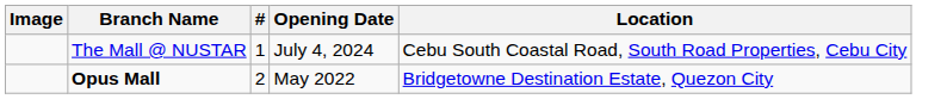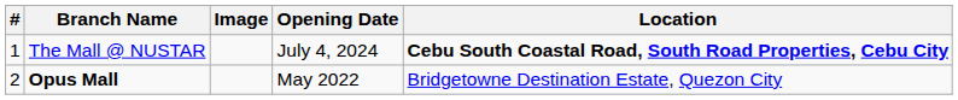 <table class="wikitable sortable">
 <tr>
+<th>#</th>
+<th>Branch Name</th>
 <th>Image</th>
-<th>Branch Name</th>
-<th>#</th>
 <th>Opening Date</th>
 <th>Location</th>
 </tr>
 <tr>
+<td>1</td>
+<td><a href='#'>The Mall @ NUSTAR</a></td>
 <td></td>
-<td><a href='#'>The Mall @ NUSTAR</a></td>
-<td>1</td>
 <td>July 4, 2024</td>
-<td>Cebu South Coastal Road, <a href='#'>South Road Properties</a>, <a href='#'>Cebu City</a></td>
+<td><strong>Cebu South Coastal Road, <a href='#'>South Road Properties</a>, <a href='#'>Cebu City</a></strong></td>
 </tr>
 <tr>
+<td>2</td>
+<td><strong>Opus Mall</strong></td>
 <td></td>
-<td><strong>Opus Mall</strong></td>
-<td>2</td>
 <td>May 2022</td>
 <td><a href='#'>Bridgetowne Destination Estate</a>, <a href='#'>Quezon City</a></td>
 </tr>
 </table>
